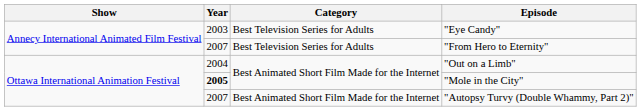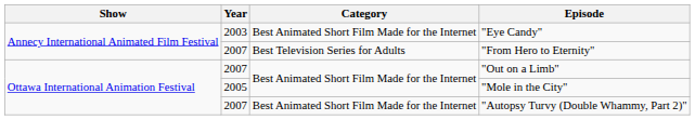 <table class="wikitable">
 <tr>
 <th>Show</th>
 <th>Year</th>
 <th>Category</th>
 <th>Episode</th>
 </tr>
 <tr>
 <td rowspan=2><a href='#'>Annecy International Animated Film Festival</a></td>
 <td>2003</td>
-<td>Best Television Series for Adults</td>
+<td>Best Animated Short Film Made for the Internet</td>
 <td>"Eye Candy"</td>
 </tr>
 <tr>
 <td>2007</td>
 <td>Best Television Series for Adults</td>
 <td>"From Hero to Eternity"</td>
 </tr>
 <tr>
 <td rowspan=3><a href='#'>Ottawa International Animation Festival</a></td>
-<td>2004</td>
+<td>2007</td>
 <td rowspan=2>Best Animated Short Film Made for the Internet</td>
 <td>"Out on a Limb"</td>
 </tr>
 <tr>
-<td><strong>2005</strong></td>
+<td>2005</td>
 <td>"Mole in the City"</td>
 </tr>
 <tr>
 <td>2007</td>
 <td>Best Animated Short Film Made for the Internet</td>
 <td>"Autopsy Turvy (Double Whammy, Part 2)"</td>
 </tr>
 </table>
